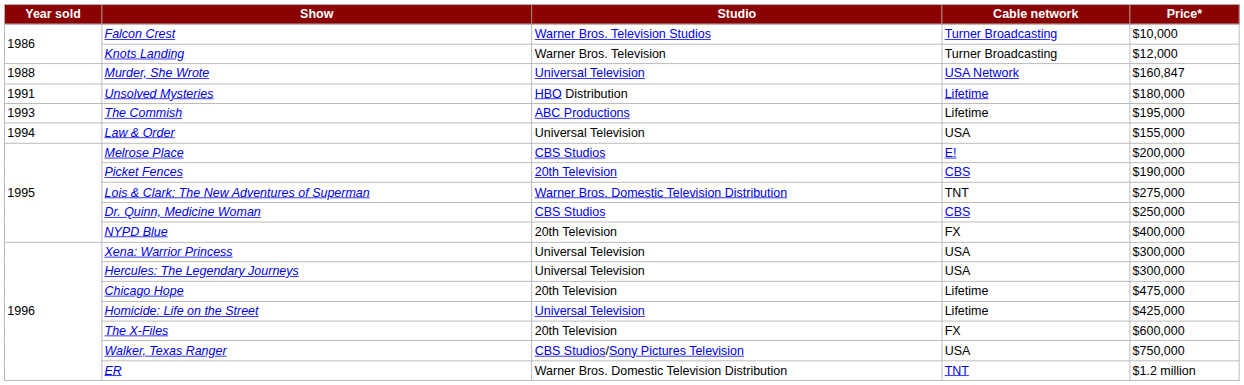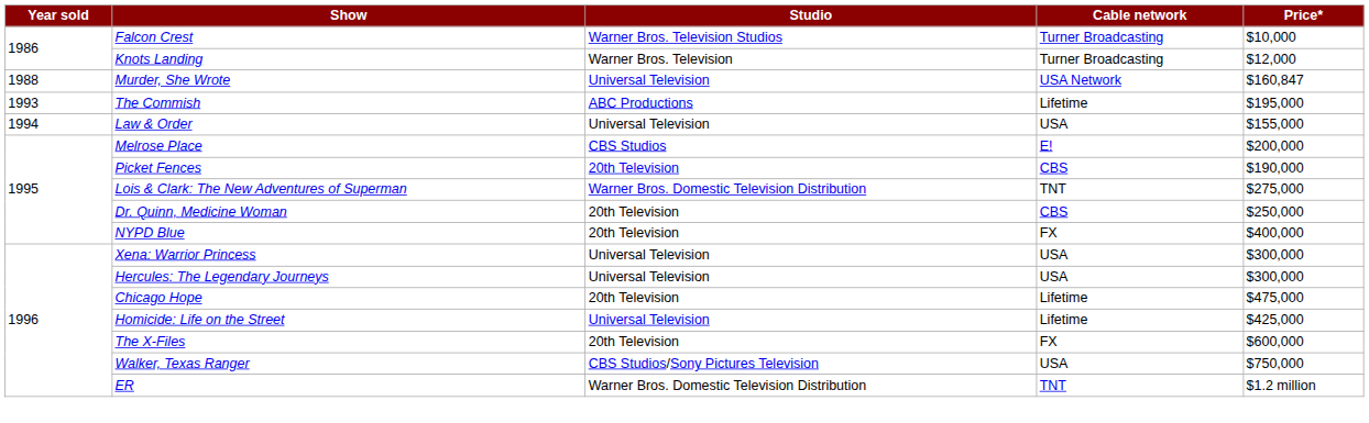 <table class="wikitable" style="width:100%; background:#fff;">
 <tr style="color:white;">
 <th style="background:darkRed;">Year sold</th>
 <th style="background:darkRed;">Show</th>
 <th style="background:darkRed;">Studio</th>
 <th style="background:darkRed;">Cable network</th>
 <th style="background:darkRed;">Price*</th>
 </tr>
 <tr>
 <td rowspan="2">1986</td>
 <td><em><a href='#'>Falcon Crest</a></em></td>
 <td><a href='#'>Warner Bros. Television Studios</a></td>
 <td><a href='#'>Turner Broadcasting</a></td>
 <td>$10,000</td>
 </tr>
 <tr>
 <td><em><a href='#'>Knots Landing</a></em></td>
 <td>Warner Bros. Television</td>
 <td>Turner Broadcasting</td>
 <td>$12,000</td>
 </tr>
 <tr>
 <td>1988</td>
 <td><em><a href='#'>Murder, She Wrote</a></em></td>
 <td><a href='#'>Universal Television</a></td>
 <td><a href='#'>USA Network</a></td>
 <td>$160,847</td>
-</tr>
-<tr>
-<td>1991</td>
-<td><em><a href='#'>Unsolved Mysteries</a></em></td>
-<td><a href='#'>HBO</a> Distribution</td>
-<td><a href='#'>Lifetime</a></td>
-<td>$180,000</td>
 </tr>
 <tr>
 <td>1993</td>
 <td><em><a href='#'>The Commish</a></em></td>
 <td><a href='#'>ABC Productions</a></td>
 <td>Lifetime</td>
 <td>$195,000</td>
 </tr>
 <tr>
 <td>1994</td>
 <td><em><a href='#'>Law & Order</a></em></td>
 <td>Universal Television</td>
 <td>USA</td>
 <td>$155,000</td>
 </tr>
 <tr>
 <td rowspan="5">1995</td>
 <td><em><a href='#'>Melrose Place</a></em></td>
 <td><a href='#'>CBS Studios</a></td>
 <td><a href='#'>E!</a></td>
 <td>$200,000</td>
 </tr>
 <tr>
 <td><em><a href='#'>Picket Fences</a></em></td>
 <td><a href='#'>20th Television</a></td>
 <td><a href='#'>CBS</a></td>
 <td>$190,000</td>
 </tr>
 <tr>
 <td><em><a href='#'>Lois & Clark: The New Adventures of Superman</a></em></td>
 <td><a href='#'>Warner Bros. Domestic Television Distribution</a></td>
 <td>TNT</td>
 <td>$275,000</td>
 </tr>
 <tr>
 <td><em><a href='#'>Dr. Quinn, Medicine Woman</a></em></td>
-<td><a href='#'>CBS Studios</a></td>
+<td>20th Television</td>
 <td><a href='#'>CBS</a></td>
 <td>$250,000</td>
 </tr>
 <tr>
 <td><em><a href='#'>NYPD Blue</a></em></td>
 <td>20th Television</td>
 <td>FX</td>
 <td>$400,000</td>
 </tr>
 <tr>
 <td rowspan="7">1996</td>
 <td><em><a href='#'>Xena: Warrior Princess</a></em></td>
 <td>Universal Television</td>
 <td>USA</td>
 <td>$300,000</td>
 </tr>
 <tr>
 <td><em><a href='#'>Hercules: The Legendary Journeys</a></em></td>
 <td>Universal Television</td>
 <td>USA</td>
 <td>$300,000</td>
 </tr>
 <tr>
 <td><em><a href='#'>Chicago Hope</a></em></td>
 <td>20th Television</td>
 <td>Lifetime</td>
 <td>$475,000</td>
 </tr>
 <tr>
 <td><em><a href='#'>Homicide: Life on the Street</a></em></td>
 <td><a href='#'>Universal Television</a></td>
 <td>Lifetime</td>
 <td>$425,000</td>
 </tr>
 <tr>
 <td><em><a href='#'>The X-Files</a></em></td>
 <td>20th Television</td>
 <td>FX</td>
 <td>$600,000</td>
 </tr>
 <tr>
 <td><em><a href='#'>Walker, Texas Ranger</a></em></td>
 <td><a href='#'>CBS Studios</a>/<a href='#'>Sony Pictures Television</a></td>
 <td>USA</td>
 <td>$750,000</td>
 </tr>
 <tr>
 <td><em><a href='#'>ER</a></em></td>
 <td Warner Bros. Television Studios>Warner Bros. Domestic Television Distribution</td>
 <td><a href='#'>TNT</a></td>
 <td>$1.2 million</td>
 </tr>
 </table>
